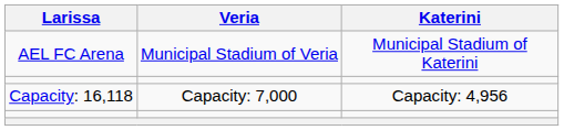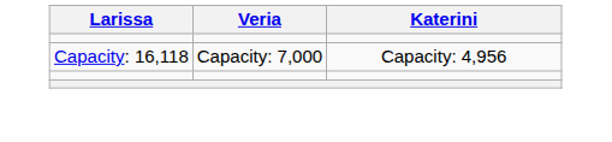 <table class="wikitable" style="text-align:center;margin:1em auto;">
 <tr>
 <th><a href='#'>Larissa</a></th>
 <th><a href='#'>Veria</a></th>
 <th width=200px><a href='#'>Katerini</a></th>
-</tr>
-<tr>
-<td><a href='#'>AEL FC Arena</a></td>
-<td><a href='#'>Municipal Stadium of Veria</a></td>
-<td><a href='#'>Municipal Stadium of Katerini</a></td>
 </tr>
 <tr>
 <td></td>
 <td></td>
 <td></td>
 </tr>
 <tr>
 <td><a href='#'>Capacity</a>: 16,118</td>
 <td>Capacity: 7,000</td>
 <td>Capacity: 4,956</td>
 </tr>
 <tr>
 <td></td>
 <td></td>
 <td></td>
 </tr>
 <tr>
 <th colspan="3"></th>
 </tr>
 </table>
